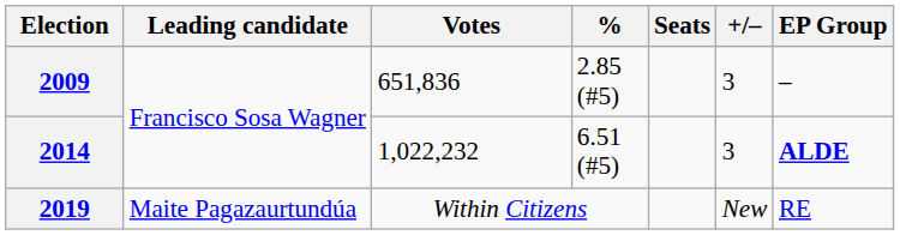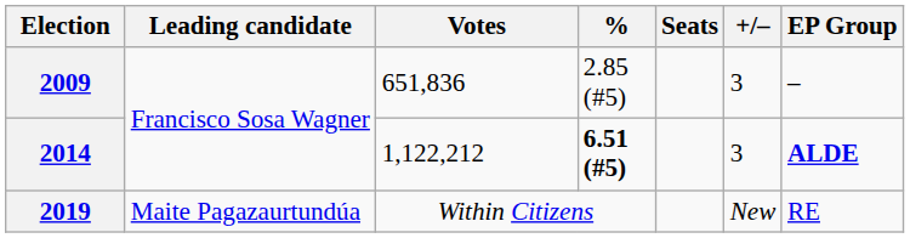 <table class="wikitable" style="font-size:97%;">
 <tr>
 <th width="65">Election</th>
 <th>Leading candidate</th>
 <th width="115">Votes</th>
 <th width="40">%</th>
 <th>Seats</th>
 <th>+/–</th>
 <th>EP Group</th>
 </tr>
 <tr>
 <th><a href='#'>2009</a></th>
 <td rowspan="2"><a href='#'>Francisco Sosa Wagner</a></td>
 <td>651,836</td>
 <td>2.85 (#5)</td>
 <td></td>
 <td>3</td>
 <td>–</td>
 </tr>
 <tr>
 <th><a href='#'>2014</a></th>
-<td>1,022,232</td>
-<td>6.51 (#5)</td>
+<td>1,122,212</td>
+<td><strong>6.51 (#5)</strong></td>
 <td></td>
 <td>3</td>
 <td><strong><a href='#'>ALDE</a></strong></td>
 </tr>
 <tr>
 <th><a href='#'>2019</a></th>
 <td><a href='#'>Maite Pagazaurtundúa</a></td>
 <td align=center colspan=2><em>Within <a href='#'>Citizens</a></em></td>
 <td></td>
 <td><em>New</em></td>
 <td><a href='#'>RE</a></td>
 </tr>
 </table>
